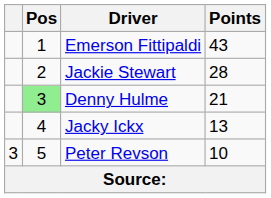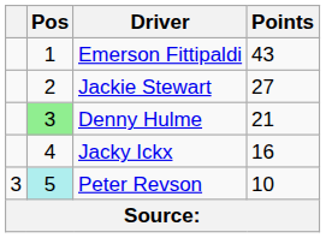 <table class="wikitable" style="font-size: 95%;">
 <tr>
 <th></th>
 <th>Pos</th>
 <th>Driver</th>
 <th>Points</th>
 </tr>
 <tr>
 <td align="left"></td>
 <td align="center">1</td>
 <td> <a href='#'>Emerson Fittipaldi</a></td>
 <td align="left">43</td>
 </tr>
 <tr>
 <td align="left"></td>
 <td align="center">2</td>
 <td> <a href='#'>Jackie Stewart</a></td>
-<td align="left">28</td>
+<td align="left">27</td>
 </tr>
 <tr>
 <td align="left"></td>
 <td align="center" style="background: lightgreen;">3</td>
 <td> <a href='#'>Denny Hulme</a></td>
 <td align="left">21</td>
 </tr>
 <tr>
 <td align="left"></td>
 <td align="center">4</td>
 <td> <a href='#'>Jacky Ickx</a></td>
-<td align="left">13</td>
+<td align="left">16</td>
 </tr>
 <tr>
 <td align="left"> 3</td>
-<td align="center">5</td>
+<td align="center" style="background: paleturquoise;">5</td>
 <td> <a href='#'>Peter Revson</a></td>
 <td align="left">10</td>
 </tr>
 <tr>
 <th colspan=4>Source:</th>
 </tr>
 </table>
